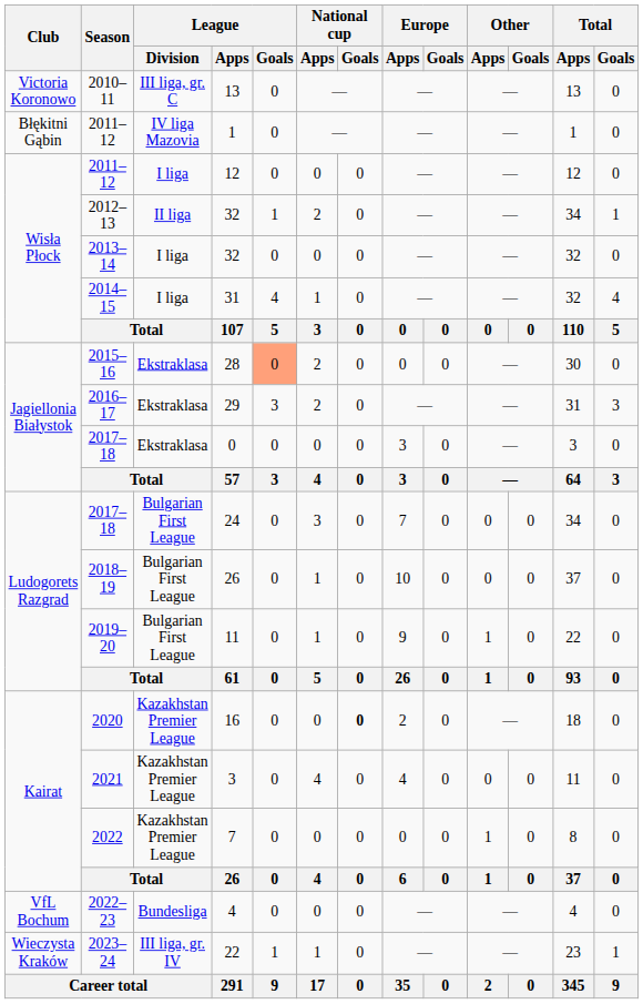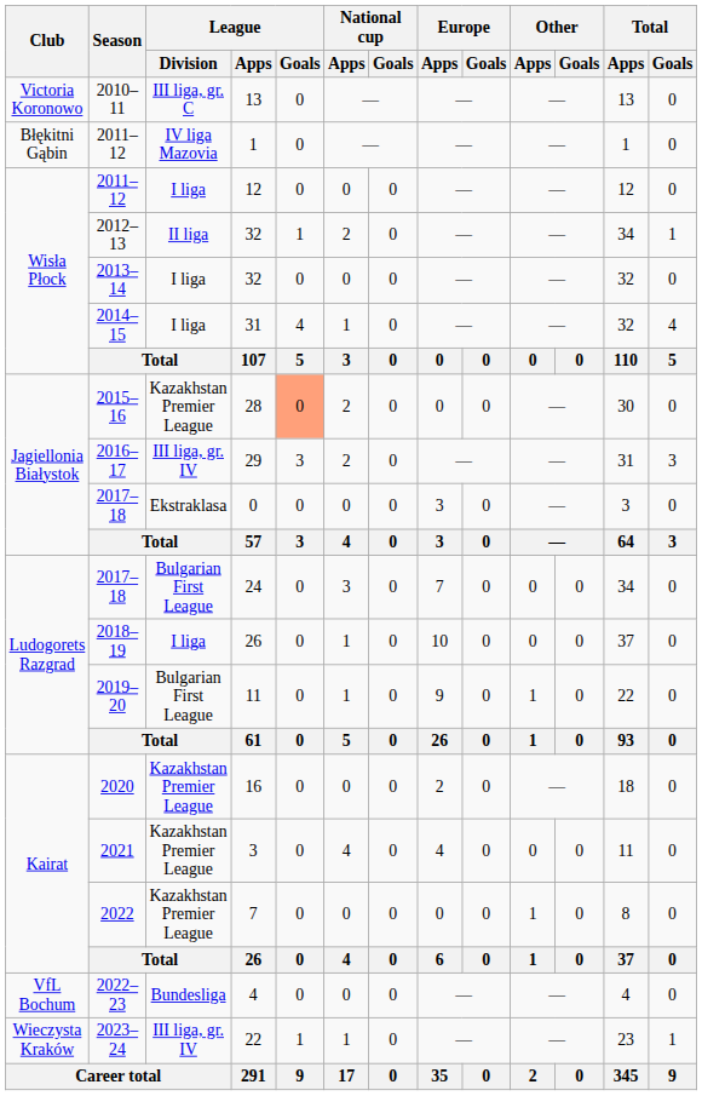 <table class="wikitable" style="text-align:center">
 <tr>
 <th rowspan="2">Club</th>
 <th rowspan="2">Season</th>
 <th colspan="3">League</th>
 <th colspan="2">National cup</th>
 <th colspan="2">Europe</th>
 <th colspan="2">Other</th>
 <th colspan="2">Total</th>
 </tr>
 <tr>
 <th>Division</th>
 <th>Apps</th>
 <th>Goals</th>
 <th>Apps</th>
 <th>Goals</th>
 <th>Apps</th>
 <th>Goals</th>
 <th>Apps</th>
 <th>Goals</th>
 <th>Apps</th>
 <th>Goals</th>
 </tr>
 <tr>
 <td><a href='#'>Victoria Koronowo</a></td>
 <td>2010–11</td>
 <td><a href='#'>III liga, gr. C</a></td>
 <td>13</td>
 <td>0</td>
 <td colspan="2">—</td>
 <td colspan="2">—</td>
 <td colspan="2">—</td>
 <td>13</td>
 <td>0</td>
 </tr>
 <tr>
 <td>Błękitni Gąbin</td>
 <td>2011–12</td>
 <td><a href='#'>IV liga Mazovia</a></td>
 <td>1</td>
 <td>0</td>
 <td colspan="2">—</td>
 <td colspan="2">—</td>
 <td colspan="2">—</td>
 <td>1</td>
 <td>0</td>
 </tr>
 <tr>
 <td rowspan="5"><a href='#'>Wisła Płock</a></td>
 <td><a href='#'>2011–12</a></td>
 <td><a href='#'>I liga</a></td>
 <td>12</td>
 <td>0</td>
 <td>0</td>
 <td>0</td>
 <td colspan="2">—</td>
 <td colspan="2">—</td>
 <td>12</td>
 <td>0</td>
 </tr>
 <tr>
 <td>2012–13</td>
 <td><a href='#'>II liga</a></td>
 <td>32</td>
 <td>1</td>
 <td>2</td>
 <td>0</td>
 <td colspan="2">—</td>
 <td colspan="2">—</td>
 <td>34</td>
 <td>1</td>
 </tr>
 <tr>
 <td><a href='#'>2013–14</a></td>
 <td>I liga</td>
 <td>32</td>
 <td>0</td>
 <td>0</td>
 <td>0</td>
 <td colspan="2">—</td>
 <td colspan="2">—</td>
 <td>32</td>
 <td>0</td>
 </tr>
 <tr>
 <td><a href='#'>2014–15</a></td>
 <td>I liga</td>
 <td>31</td>
 <td>4</td>
 <td>1</td>
 <td>0</td>
 <td colspan="2">—</td>
 <td colspan="2">—</td>
 <td>32</td>
 <td>4</td>
 </tr>
 <tr>
 <th colspan="2">Total</th>
 <th>107</th>
 <th>5</th>
 <th>3</th>
 <th>0</th>
 <th>0</th>
 <th>0</th>
 <th>0</th>
 <th>0</th>
 <th>110</th>
 <th>5</th>
 </tr>
 <tr>
 <td rowspan="4"><a href='#'>Jagiellonia Białystok</a></td>
 <td><a href='#'>2015–16</a></td>
-<td><a href='#'>Ekstraklasa</a></td>
+<td>Kazakhstan Premier League</td>
 <td>28</td>
 <td style="background: lightsalmon;">0</td>
 <td>2</td>
 <td>0</td>
 <td>0</td>
 <td>0</td>
 <td colspan="2">—</td>
 <td>30</td>
 <td>0</td>
 </tr>
 <tr>
 <td><a href='#'>2016–17</a></td>
-<td>Ekstraklasa</td>
+<td><a href='#'>III liga, gr. IV</a></td>
 <td>29</td>
 <td>3</td>
 <td>2</td>
 <td>0</td>
 <td colspan="2">—</td>
 <td colspan="2">—</td>
 <td>31</td>
 <td>3</td>
 </tr>
 <tr>
 <td><a href='#'>2017–18</a></td>
 <td>Ekstraklasa</td>
 <td>0</td>
 <td>0</td>
 <td>0</td>
 <td>0</td>
 <td>3</td>
 <td>0</td>
 <td colspan="2">—</td>
 <td>3</td>
 <td>0</td>
 </tr>
 <tr>
 <th colspan="2">Total</th>
 <th>57</th>
 <th>3</th>
 <th>4</th>
 <th>0</th>
 <th>3</th>
 <th>0</th>
 <th colspan="2">—</th>
 <th>64</th>
 <th>3</th>
 </tr>
 <tr>
 <td rowspan="4"><a href='#'>Ludogorets Razgrad</a></td>
 <td><a href='#'>2017–18</a></td>
 <td><a href='#'>Bulgarian First League</a></td>
 <td>24</td>
 <td>0</td>
 <td>3</td>
 <td>0</td>
 <td>7</td>
 <td>0</td>
 <td>0</td>
 <td>0</td>
 <td>34</td>
 <td>0</td>
 </tr>
 <tr>
 <td><a href='#'>2018–19</a></td>
-<td>Bulgarian First League</td>
+<td><a href='#'>I liga</a></td>
 <td>26</td>
 <td>0</td>
 <td>1</td>
 <td>0</td>
 <td>10</td>
 <td>0</td>
 <td>0</td>
 <td>0</td>
 <td>37</td>
 <td>0</td>
 </tr>
 <tr>
 <td><a href='#'>2019–20</a></td>
 <td>Bulgarian First League</td>
 <td>11</td>
 <td>0</td>
 <td>1</td>
 <td>0</td>
 <td>9</td>
 <td>0</td>
 <td>1</td>
 <td>0</td>
 <td>22</td>
 <td>0</td>
 </tr>
 <tr>
 <th colspan="2">Total</th>
 <th>61</th>
 <th>0</th>
 <th>5</th>
 <th>0</th>
 <th>26</th>
 <th>0</th>
 <th>1</th>
 <th>0</th>
 <th>93</th>
 <th>0</th>
 </tr>
 <tr>
 <td rowspan="4"><a href='#'>Kairat</a></td>
 <td><a href='#'>2020</a></td>
 <td><a href='#'>Kazakhstan Premier League</a></td>
 <td>16</td>
 <td>0</td>
 <td>0</td>
-<td><strong>0</strong></td>
+<td>0</td>
 <td>2</td>
 <td>0</td>
 <td colspan="2">—</td>
 <td>18</td>
 <td>0</td>
 </tr>
 <tr>
 <td><a href='#'>2021</a></td>
 <td>Kazakhstan Premier League</td>
 <td>3</td>
 <td>0</td>
 <td>4</td>
 <td>0</td>
 <td>4</td>
 <td>0</td>
 <td>0</td>
 <td>0</td>
 <td>11</td>
 <td>0</td>
 </tr>
 <tr>
 <td><a href='#'>2022</a></td>
 <td>Kazakhstan Premier League</td>
 <td>7</td>
 <td>0</td>
 <td>0</td>
 <td>0</td>
 <td>0</td>
 <td>0</td>
 <td>1</td>
 <td>0</td>
 <td>8</td>
 <td>0</td>
 </tr>
 <tr>
 <th colspan="2">Total</th>
 <th>26</th>
 <th>0</th>
 <th>4</th>
 <th>0</th>
 <th>6</th>
 <th>0</th>
 <th>1</th>
 <th>0</th>
 <th>37</th>
 <th>0</th>
 </tr>
 <tr>
 <td><a href='#'>VfL Bochum</a></td>
 <td><a href='#'>2022–23</a></td>
 <td><a href='#'>Bundesliga</a></td>
 <td>4</td>
 <td>0</td>
 <td>0</td>
 <td>0</td>
 <td colspan="2">—</td>
 <td colspan="2">—</td>
 <td>4</td>
 <td>0</td>
 </tr>
 <tr>
 <td><a href='#'>Wieczysta Kraków</a></td>
 <td><a href='#'>2023–24</a></td>
 <td><a href='#'>III liga, gr. IV</a></td>
 <td>22</td>
 <td>1</td>
 <td>1</td>
 <td>0</td>
 <td colspan="2">—</td>
 <td colspan="2">—</td>
 <td>23</td>
 <td>1</td>
 </tr>
 <tr>
 <th colspan="3">Career total</th>
 <th>291</th>
 <th>9</th>
 <th>17</th>
 <th>0</th>
 <th>35</th>
 <th>0</th>
 <th>2</th>
 <th>0</th>
 <th>345</th>
 <th>9</th>
 </tr>
 </table>
